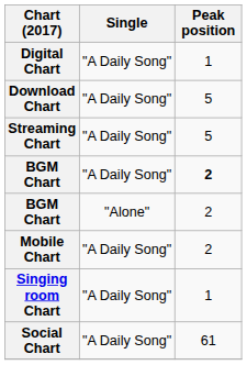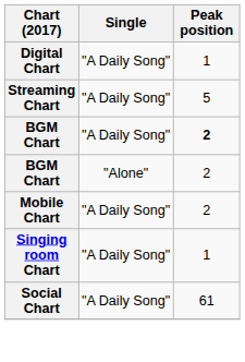 <table class="wikitable sortable plainrowheaders" style="text-align:center;">
 <tr>
 <th width="70">Chart (2017)</th>
 <th>Single</th>
 <th width="70">Peak<br>position</th>
 </tr>
 <tr>
 <th scope="row">Digital Chart</th>
 <td>"A Daily Song"</td>
 <td>1</td>
-</tr>
-<tr>
-<th scope="row">Download Chart</th>
-<td>"A Daily Song"</td>
-<td>5</td>
 </tr>
 <tr>
 <th scope="row">Streaming Chart</th>
 <td>"A Daily Song"</td>
 <td>5</td>
 </tr>
 <tr>
 <th scope="row">BGM Chart</th>
 <td>"A Daily Song"</td>
 <td><strong>2</strong></td>
 </tr>
 <tr>
 <th scope="row">BGM Chart</th>
 <td>"Alone"</td>
 <td>2</td>
 </tr>
 <tr>
 <th scope="row">Mobile Chart</th>
 <td>"A Daily Song"</td>
 <td>2</td>
 </tr>
 <tr>
 <th scope="row"><a href='#'>Singing room</a> Chart</th>
 <td>"A Daily Song"</td>
 <td>1</td>
 </tr>
 <tr>
 <th scope="row">Social Chart</th>
 <td>"A Daily Song"</td>
 <td>61</td>
 </tr>
 <tr>
 </tr>
 </table>
